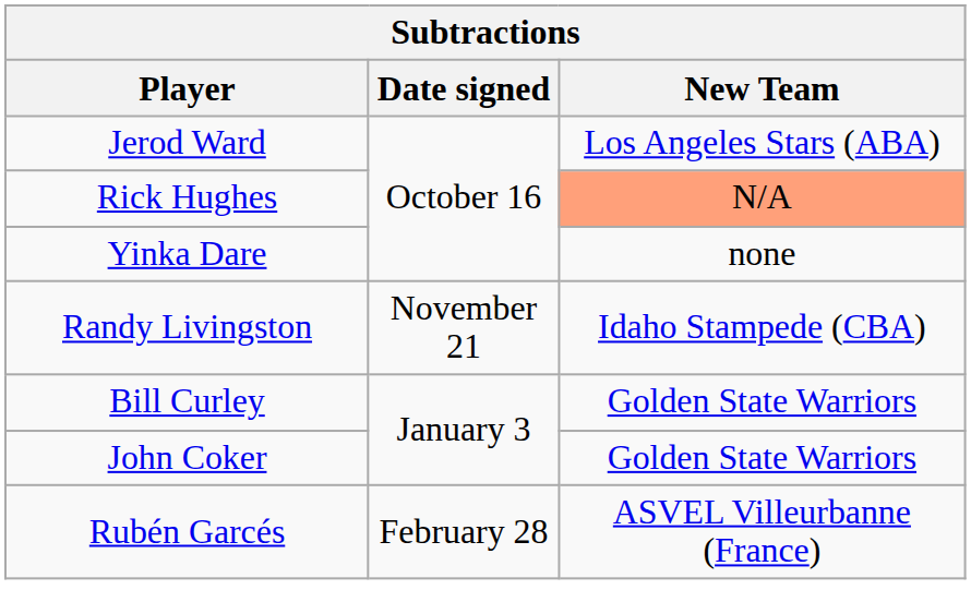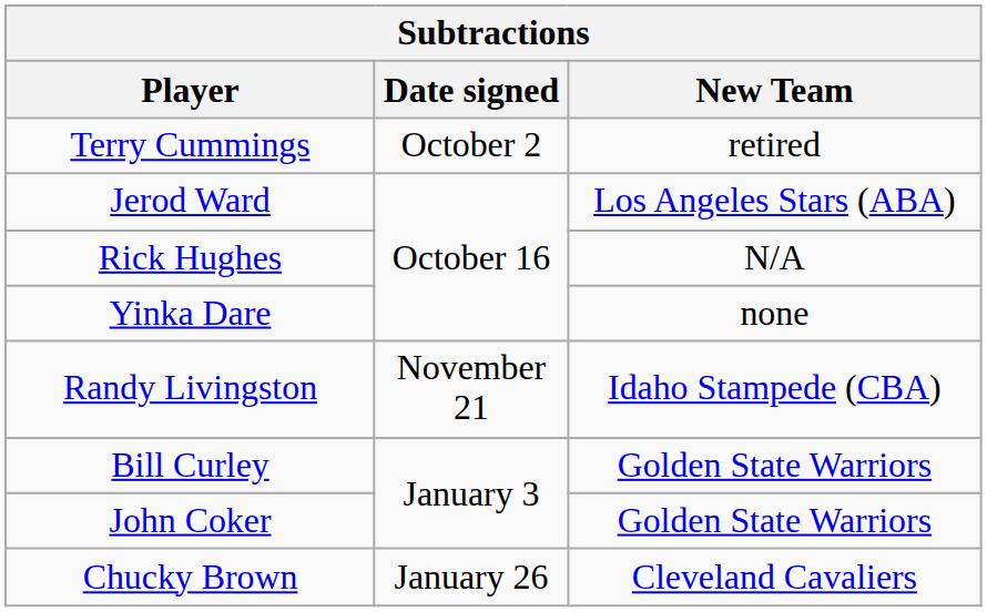 <table class="wikitable" style="text-align:center">
 <tr>
 <th colspan=3>Subtractions</th>
 </tr>
 <tr>
 <th style="width:160px">Player</th>
 <th style="width:80px">Date signed</th>
 <th style="width:180px">New Team</th>
 </tr>
 <tr>
+<td><a href='#'>Terry Cummings</a></td>
+<td>October 2</td>
+<td>retired</td>
+</tr>
+<tr>
 <td><a href='#'>Jerod Ward</a></td>
 <td rowspan=3>October 16</td>
 <td><a href='#'>Los Angeles Stars</a> (<a href='#'>ABA</a>)</td>
 </tr>
 <tr>
 <td><a href='#'>Rick Hughes</a></td>
-<td style="background: lightsalmon;">N/A</td>
+<td>N/A</td>
 </tr>
 <tr>
 <td><a href='#'>Yinka Dare</a></td>
 <td>none</td>
 </tr>
 <tr>
 <td><a href='#'>Randy Livingston</a></td>
 <td>November 21</td>
 <td><a href='#'>Idaho Stampede</a> (<a href='#'>CBA</a>)</td>
 </tr>
 <tr>
 <td><a href='#'>Bill Curley</a></td>
 <td rowspan=2>January 3</td>
 <td><a href='#'>Golden State Warriors</a></td>
 </tr>
 <tr>
 <td><a href='#'>John Coker</a></td>
 <td><a href='#'>Golden State Warriors</a></td>
 </tr>
 <tr>
-<td><a href='#'>Rubén Garcés</a></td>
-<td>February 28</td>
-<td><a href='#'>ASVEL Villeurbanne</a> (<a href='#'>France</a>)</td>
+<td><a href='#'>Chucky Brown</a></td>
+<td>January 26</td>
+<td><a href='#'>Cleveland Cavaliers</a></td>
 </tr>
 </table>
